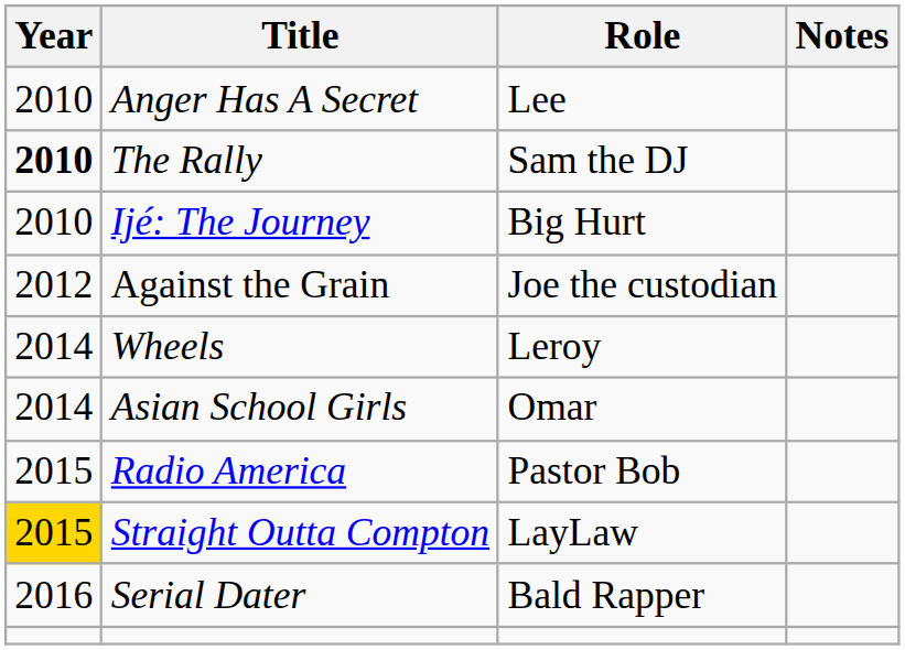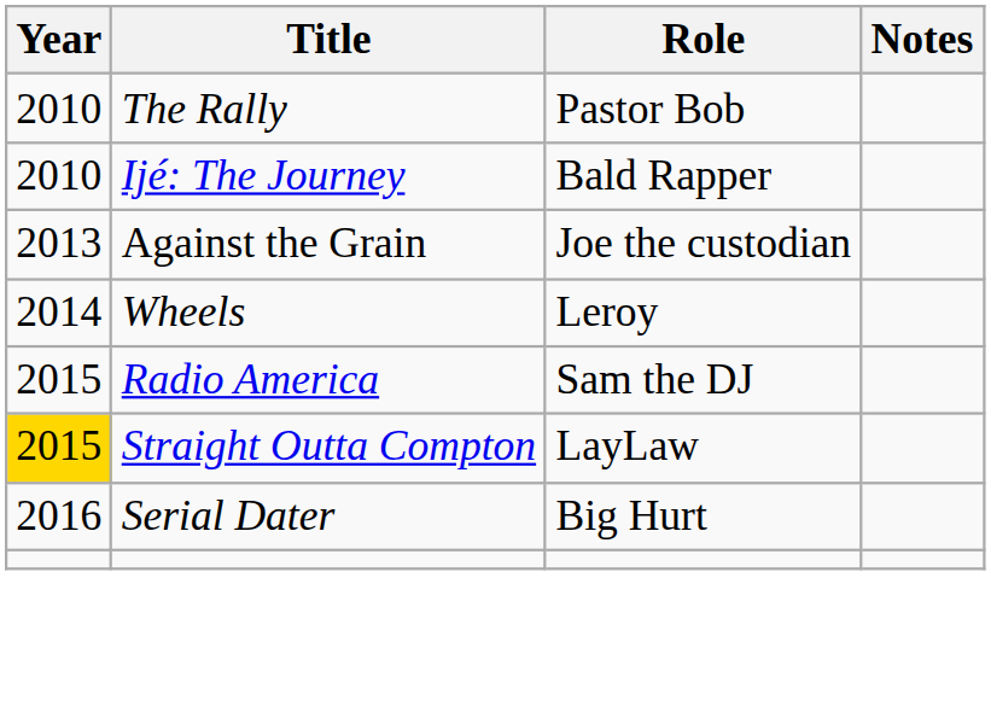 <table class="wikitable">
 <tr>
 <th>Year</th>
 <th>Title</th>
 <th>Role</th>
 <th>Notes</th>
 </tr>
 <tr>
 <td>2010</td>
-<td><em>Anger Has A Secret</em></td>
-<td>Lee</td>
-<td></td>
-</tr>
-<tr>
-<td><strong>2010</strong></td>
 <td><em>The Rally </em></td>
-<td>Sam the DJ</td>
+<td>Pastor Bob</td>
 <td></td>
 </tr>
 <tr>
 <td>2010</td>
 <td><a href='#'><em>Ijé: The Journey</em></a></td>
-<td>Big Hurt</td>
+<td>Bald Rapper</td>
 <td></td>
 </tr>
 <tr>
-<td>2012</td>
+<td>2013</td>
 <td>Against the Grain</td>
 <td>Joe the custodian</td>
 <td></td>
 </tr>
 <tr>
 <td>2014</td>
 <td><em>Wheels</em></td>
 <td>Leroy</td>
 <td></td>
 </tr>
 <tr>
-<td>2014</td>
-<td><em>Asian School Girls</em></td>
-<td>Omar</td>
-<td></td>
-</tr>
-<tr>
 <td>2015</td>
 <td><em><a href='#'>Radio America</a> </em></td>
-<td>Pastor Bob</td>
+<td>Sam the DJ</td>
 <td></td>
 </tr>
 <tr>
 <td style="background: gold;">2015</td>
 <td><em><a href='#'>Straight Outta Compton</a></em></td>
 <td>LayLaw</td>
 </tr>
 <tr>
 <td>2016</td>
 <td><em>Serial Dater</em></td>
-<td>Bald Rapper</td>
+<td>Big Hurt</td>
 <td></td>
 </tr>
 <tr>
 <td></td>
 <td></td>
 <td></td>
 <td></td>
 </tr>
 </table>
